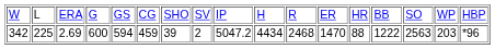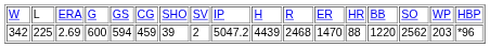 <table border="1" cellpadding="2">
 <tr>
 <td><a href='#'>W</a></td>
 <td>L</td>
 <td><a href='#'>ERA</a></td>
 <td><a href='#'>G</a></td>
 <td><a href='#'>GS</a></td>
 <td><a href='#'>CG</a></td>
 <td><a href='#'>SHO</a></td>
 <td><a href='#'>SV</a></td>
 <td><a href='#'>IP</a></td>
 <td><a href='#'>H</a></td>
 <td><a href='#'>R</a></td>
 <td><a href='#'>ER</a></td>
 <td><a href='#'>HR</a></td>
 <td><a href='#'>BB</a></td>
 <td><a href='#'>SO</a></td>
 <td><a href='#'>WP</a></td>
 <td><a href='#'>HBP</a></td>
 </tr>
 <tr>
 <td>342</td>
 <td>225</td>
 <td>2.69</td>
 <td>600</td>
 <td>594</td>
 <td>459</td>
 <td>39</td>
 <td>2</td>
 <td>5047.2</td>
-<td>4434</td>
+<td>4439</td>
 <td>2468</td>
 <td>1470</td>
 <td>88</td>
-<td>1222</td>
-<td>2563</td>
+<td>1220</td>
+<td>2562</td>
 <td>203</td>
 <td>*96</td>
 </tr>
 </table>
